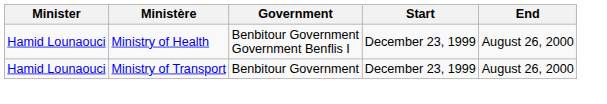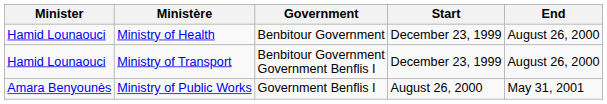 <table class="wikitable">
 <tr>
 <th>Minister</th>
 <th><strong>Ministère</strong></th>
 <th>Government</th>
 <th>Start</th>
 <th>End</th>
 </tr>
 <tr>
 <td><a href='#'>Hamid Lounaouci</a></td>
 <td><a href='#'>Ministry of Health</a></td>
-<td>Benbitour Government<br>Government Benflis I</td>
+<td>Benbitour Government</td>
 <td>December 23, 1999</td>
 <td>August 26, 2000</td>
 </tr>
 <tr>
 <td><a href='#'>Hamid Lounaouci</a></td>
 <td><a href='#'>Ministry of Transport</a></td>
-<td>Benbitour Government</td>
+<td>Benbitour Government<br>Government Benflis I</td>
 <td>December 23, 1999</td>
 <td>August 26, 2000</td>
 </tr>
+<tr>
+<td><a href='#'>Amara Benyounès</a></td>
+<td><a href='#'>Ministry of Public Works</a></td>
+<td>Government Benflis I</td>
+<td>August 26, 2000</td>
+<td>May 31, 2001</td>
+</tr>
 </table>
